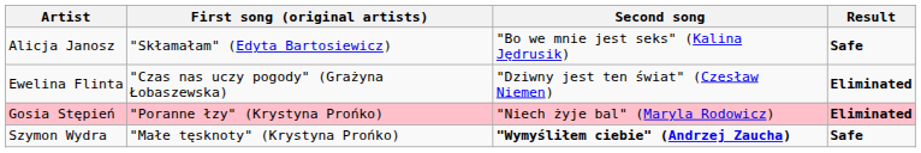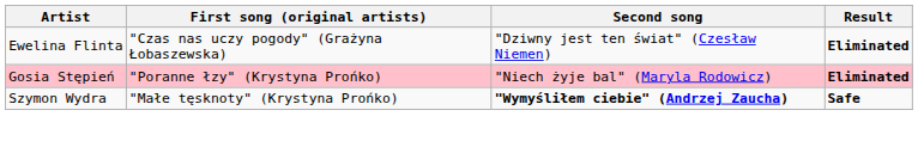 <table class=wikitable>
 <tr>
 <th>Artist</th>
 <th>First song (original artists)</th>
 <th>Second song</th>
 <th>Result</th>
-</tr>
-<tr>
-<td>Alicja Janosz</td>
-<td>"Skłamałam" (<a href='#'>Edyta Bartosiewicz</a>)</td>
-<td>"Bo we mnie jest seks" (<a href='#'>Kalina Jędrusik</a>)</td>
-<td><strong>Safe</strong></td>
 </tr>
 <tr>
 <td>Ewelina Flinta</td>
 <td>"Czas nas uczy pogody" (Grażyna Łobaszewska)</td>
 <td>"Dziwny jest ten świat" (<a href='#'>Czesław Niemen</a>)</td>
 <td><strong>Eliminated</strong></td>
 </tr>
 <tr style="background:pink;">
 <td>Gosia Stępień</td>
 <td>"Poranne łzy" (Krystyna Prońko)</td>
 <td>"Niech żyje bal" (<a href='#'>Maryla Rodowicz</a>)</td>
 <td><strong>Eliminated</strong></td>
 </tr>
 <tr>
 <td>Szymon Wydra</td>
 <td>"Małe tęsknoty" (Krystyna Prońko)</td>
 <td><strong>"Wymyśliłem ciebie" (<a href='#'>Andrzej Zaucha</a>)</strong></td>
 <td><strong>Safe</strong></td>
 </tr>
 </table>
